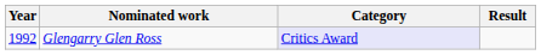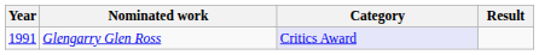 <table class="wikitable">
 <tr>
 <th scope="col" style="width:1em;">Year</th>
 <th scope="col" style="width:39em;">Nominated work</th>
 <th scope="col" style="width:33em;">Category</th>
 <th scope="col" style="width:5em;">Result</th>
 </tr>
 <tr>
-<td><a href='#'>1992</a></td>
+<td><a href='#'>1991</a></td>
 <td><em><a href='#'>Glengarry Glen Ross</a></em></td>
 <td style="background: lavender;"><a href='#'>Critics Award</a></td>
 <td></td>
 </tr>
 </table>
